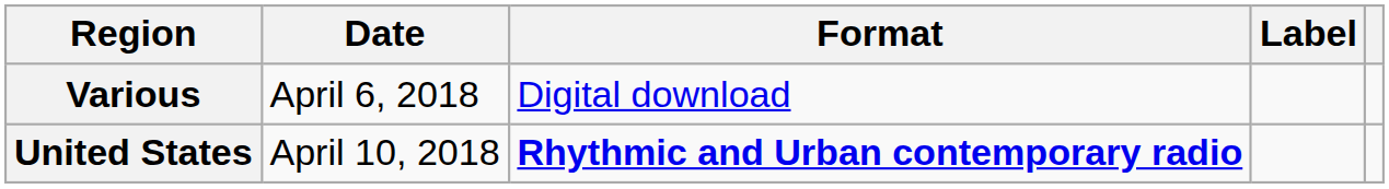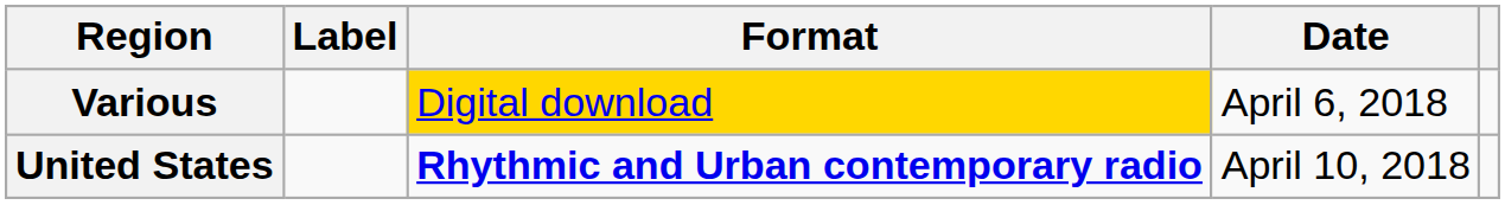 <table class="wikitable plainrowheaders">
 <tr>
 <th scope="col">Region</th>
+<th scope="col">Label</th>
+<th scope="col">Format</th>
 <th scope="col">Date</th>
-<th scope="col">Format</th>
-<th scope="col">Label</th>
 <th scope="col"></th>
 </tr>
 <tr>
 <th scope="row">Various</th>
+<td></td>
+<td style="background: gold;"><a href='#'>Digital download</a></td>
 <td>April 6, 2018</td>
-<td><a href='#'>Digital download</a></td>
-<td></td>
 <td></td>
 </tr>
 <tr>
 <th scope="row">United States</th>
+<td></td>
+<td><strong><a href='#'>Rhythmic and Urban contemporary radio</a></strong></td>
 <td>April 10, 2018</td>
-<td><strong><a href='#'>Rhythmic and Urban contemporary radio</a></strong></td>
-<td></td>
 <td></td>
 </tr>
 </table>
